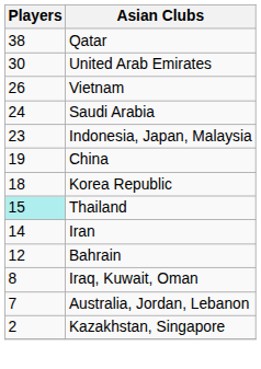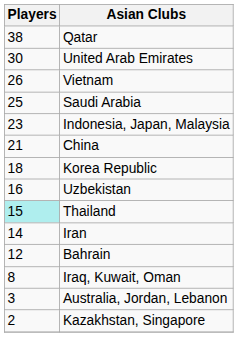 <table class="wikitable">
 <tr>
 <th>Players</th>
 <th>Asian Clubs</th>
 </tr>
 <tr>
 <td>38</td>
 <td> Qatar</td>
 </tr>
 <tr>
 <td>30</td>
 <td> United Arab Emirates</td>
 </tr>
 <tr>
 <td>26</td>
 <td> Vietnam</td>
 </tr>
 <tr>
-<td>24</td>
+<td>25</td>
 <td> Saudi Arabia</td>
 </tr>
 <tr>
 <td>23</td>
 <td> Indonesia,  Japan,  Malaysia</td>
 </tr>
 <tr>
-<td>19</td>
+<td>21</td>
 <td> China</td>
 </tr>
 <tr>
 <td>18</td>
 <td> Korea Republic</td>
+</tr>
+<tr>
+<td>16</td>
+<td> Uzbekistan</td>
 </tr>
 <tr>
 <td style="background: paleturquoise;">15</td>
 <td> Thailand</td>
 </tr>
 <tr>
 <td>14</td>
 <td> Iran</td>
 </tr>
 <tr>
 <td>12</td>
 <td> Bahrain</td>
 </tr>
 <tr>
 <td>8</td>
 <td> Iraq,  Kuwait,  Oman</td>
 </tr>
 <tr>
-<td>7</td>
+<td>3</td>
 <td> Australia,  Jordan,  Lebanon</td>
 </tr>
 <tr>
 <td>2</td>
 <td> Kazakhstan,  Singapore</td>
 </tr>
 <tr>
 </tr>
 </table>
